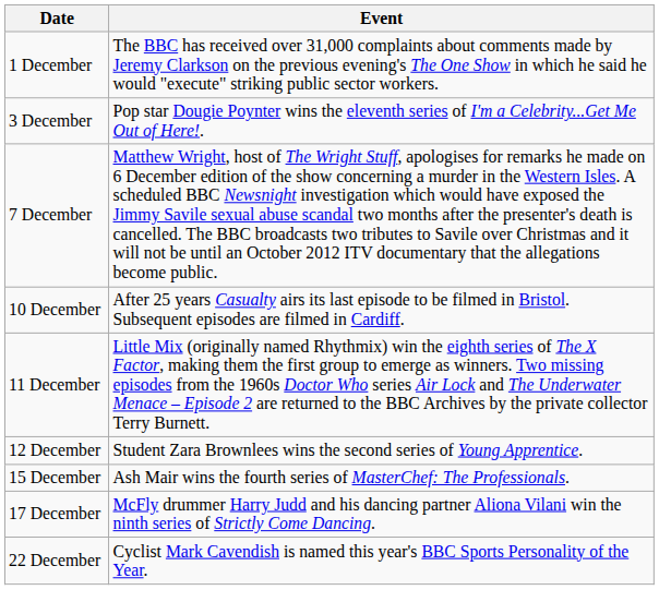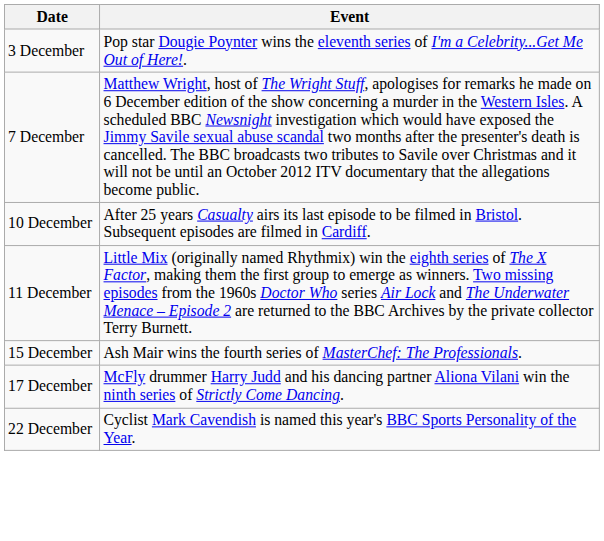 <table class="wikitable">
 <tr>
 <th width=90>Date</th>
 <th>Event</th>
-</tr>
-<tr>
-<td>1 December</td>
-<td>The <a href='#'>BBC</a> has received over 31,000 complaints about comments made by <a href='#'>Jeremy Clarkson</a> on the previous evening's <em><a href='#'>The One Show</a></em> in which he said he would "execute" striking public sector workers.</td>
 </tr>
 <tr>
 <td>3 December</td>
 <td>Pop star <a href='#'>Dougie Poynter</a> wins the <a href='#'>eleventh series</a> of <em><a href='#'>I'm a Celebrity...Get Me Out of Here!</a></em>.</td>
 </tr>
 <tr>
 <td>7 December</td>
 <td><a href='#'>Matthew Wright</a>, host of <em><a href='#'>The Wright Stuff</a></em>, apologises for remarks he made on 6 December edition of the show concerning a murder in the <a href='#'>Western Isles</a>. A scheduled BBC <em><a href='#'>Newsnight</a></em> investigation which would have exposed the <a href='#'>Jimmy Savile sexual abuse scandal</a> two months after the presenter's death is cancelled. The BBC broadcasts two tributes to Savile over Christmas and it will not be until an October 2012 ITV documentary that the allegations become public.</td>
 </tr>
 <tr>
 <td>10 December</td>
 <td>After 25 years <em><a href='#'>Casualty</a></em> airs its last episode to be filmed in <a href='#'>Bristol</a>. Subsequent episodes are filmed in <a href='#'>Cardiff</a>.</td>
 </tr>
 <tr>
 <td>11 December</td>
 <td><a href='#'>Little Mix</a> (originally named Rhythmix) win the <a href='#'>eighth series</a> of <em><a href='#'>The X Factor</a></em>, making them the first group to emerge as winners. <a href='#'>Two missing episodes</a> from the 1960s <em><a href='#'>Doctor Who</a></em> series <em><a href='#'>Air Lock</a></em> and <em><a href='#'>The Underwater Menace – Episode 2</a></em> are returned to the BBC Archives by the private collector Terry Burnett.</td>
 </tr>
 <tr>
-<td>12 December</td>
-<td>Student Zara Brownlees wins the second series of <em><a href='#'>Young Apprentice</a></em>.</td>
-</tr>
-<tr>
 <td>15 December</td>
 <td>Ash Mair wins the fourth series of <em><a href='#'>MasterChef: The Professionals</a></em>.</td>
 </tr>
 <tr>
 <td>17 December</td>
 <td><a href='#'>McFly</a> drummer <a href='#'>Harry Judd</a> and his dancing partner <a href='#'>Aliona Vilani</a> win the <a href='#'>ninth series</a> of <em><a href='#'>Strictly Come Dancing</a></em>.</td>
 </tr>
 <tr>
 <td>22 December</td>
 <td>Cyclist <a href='#'>Mark Cavendish</a> is named this year's <a href='#'>BBC Sports Personality of the Year</a>.</td>
 </tr>
 </table>
